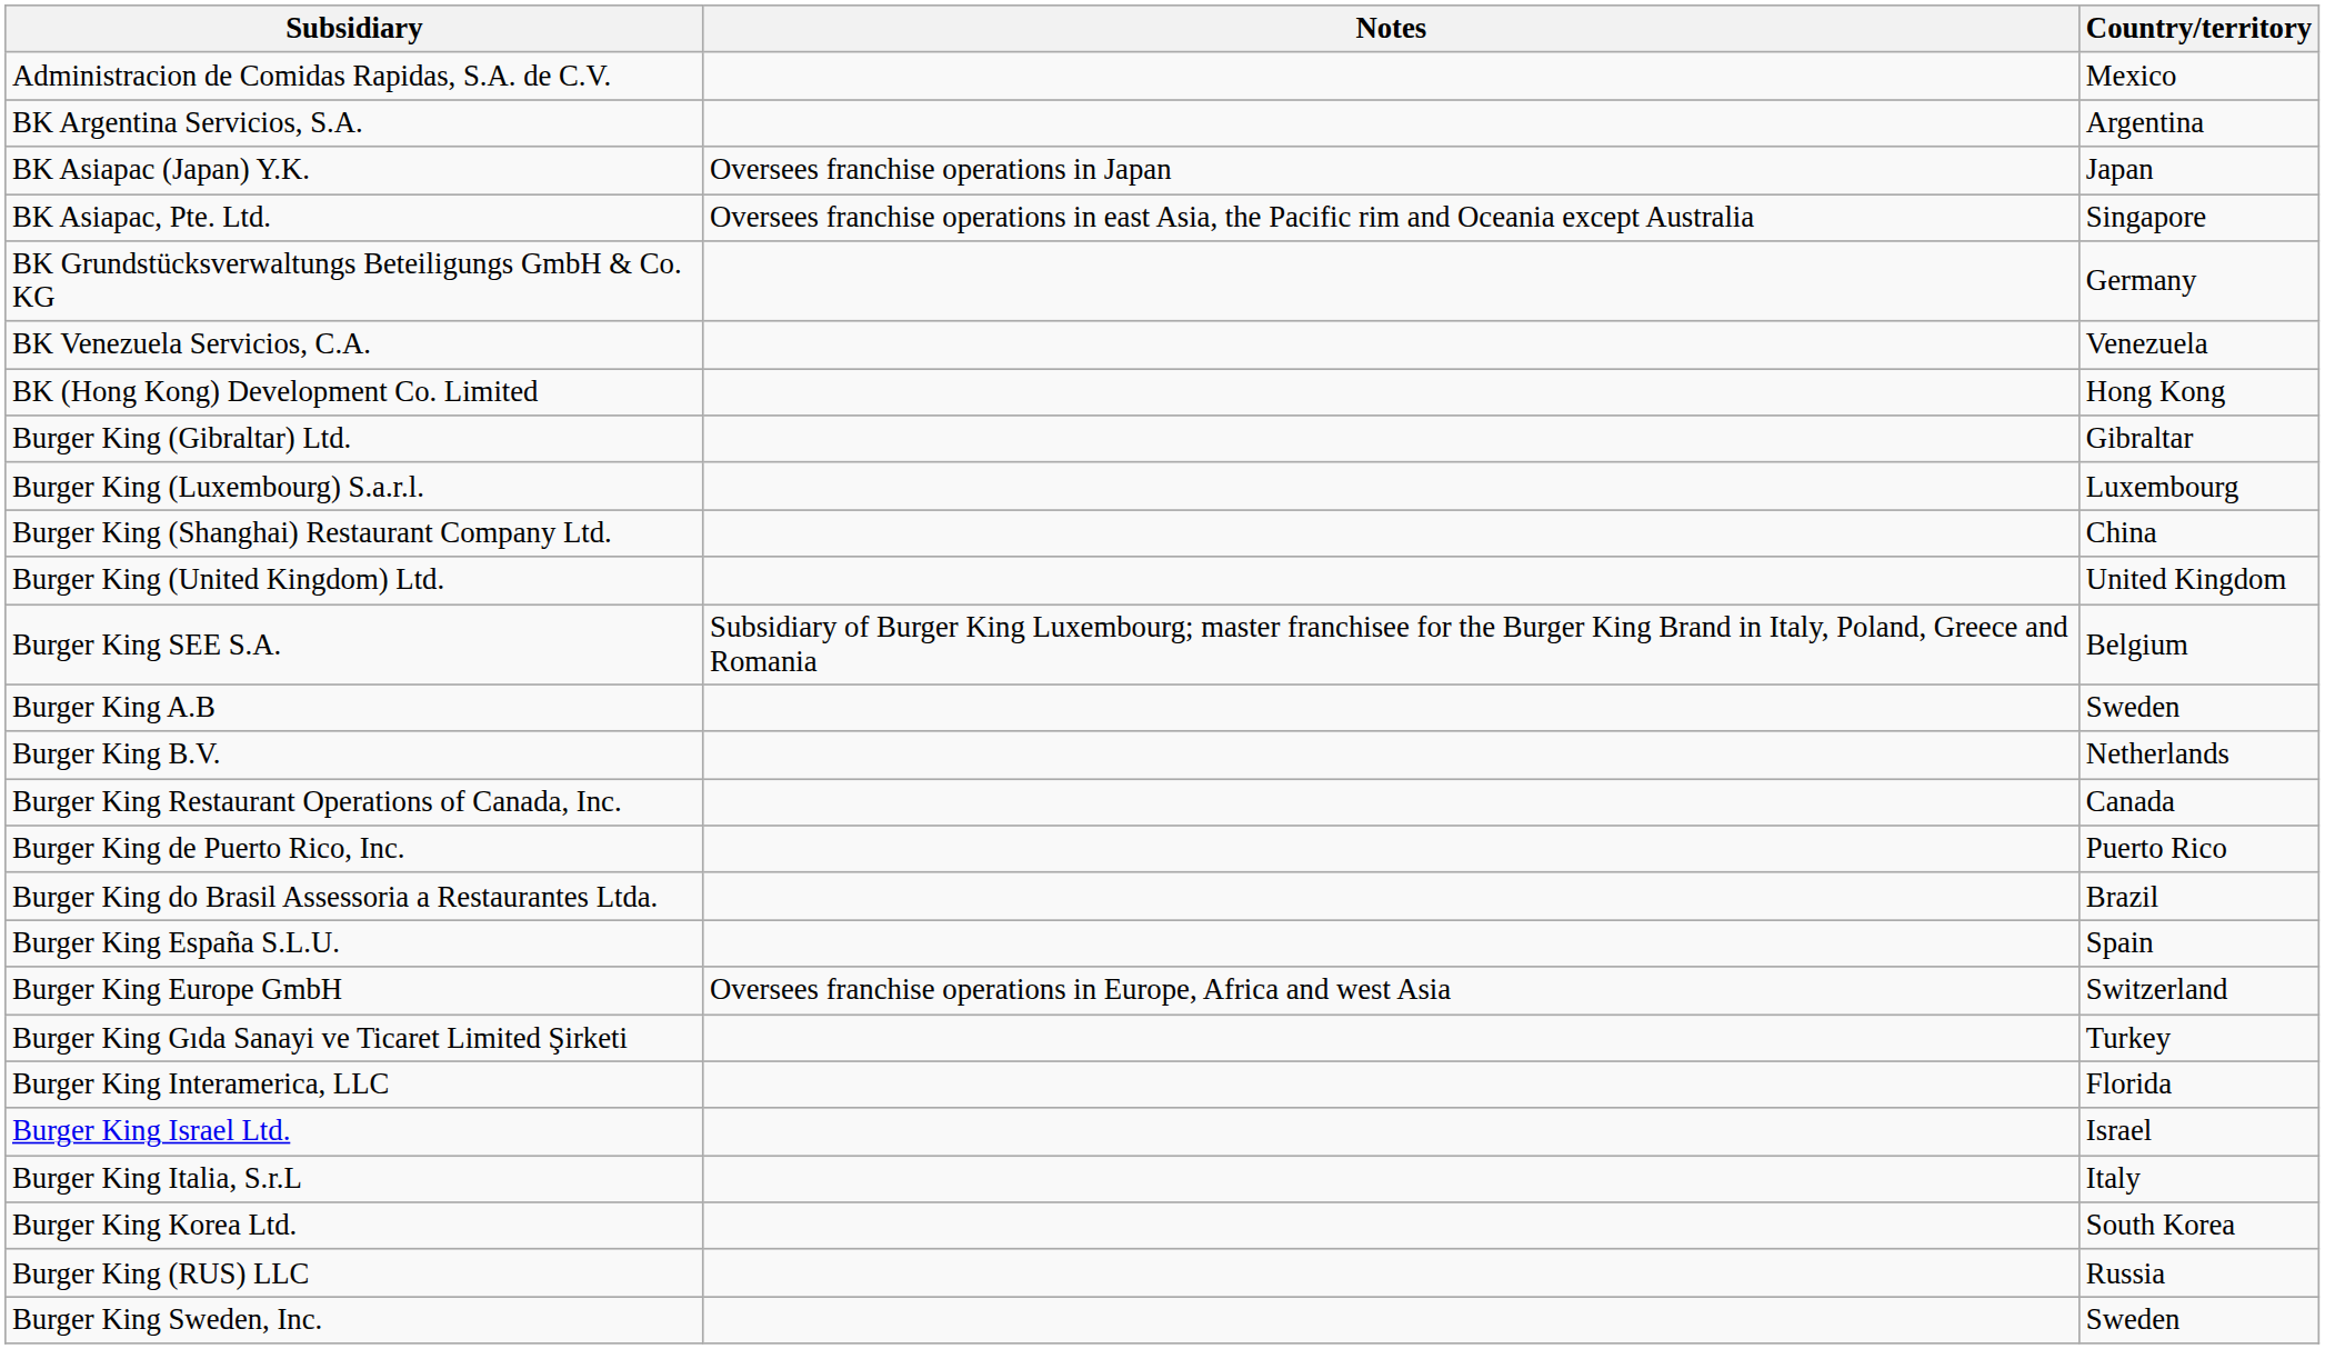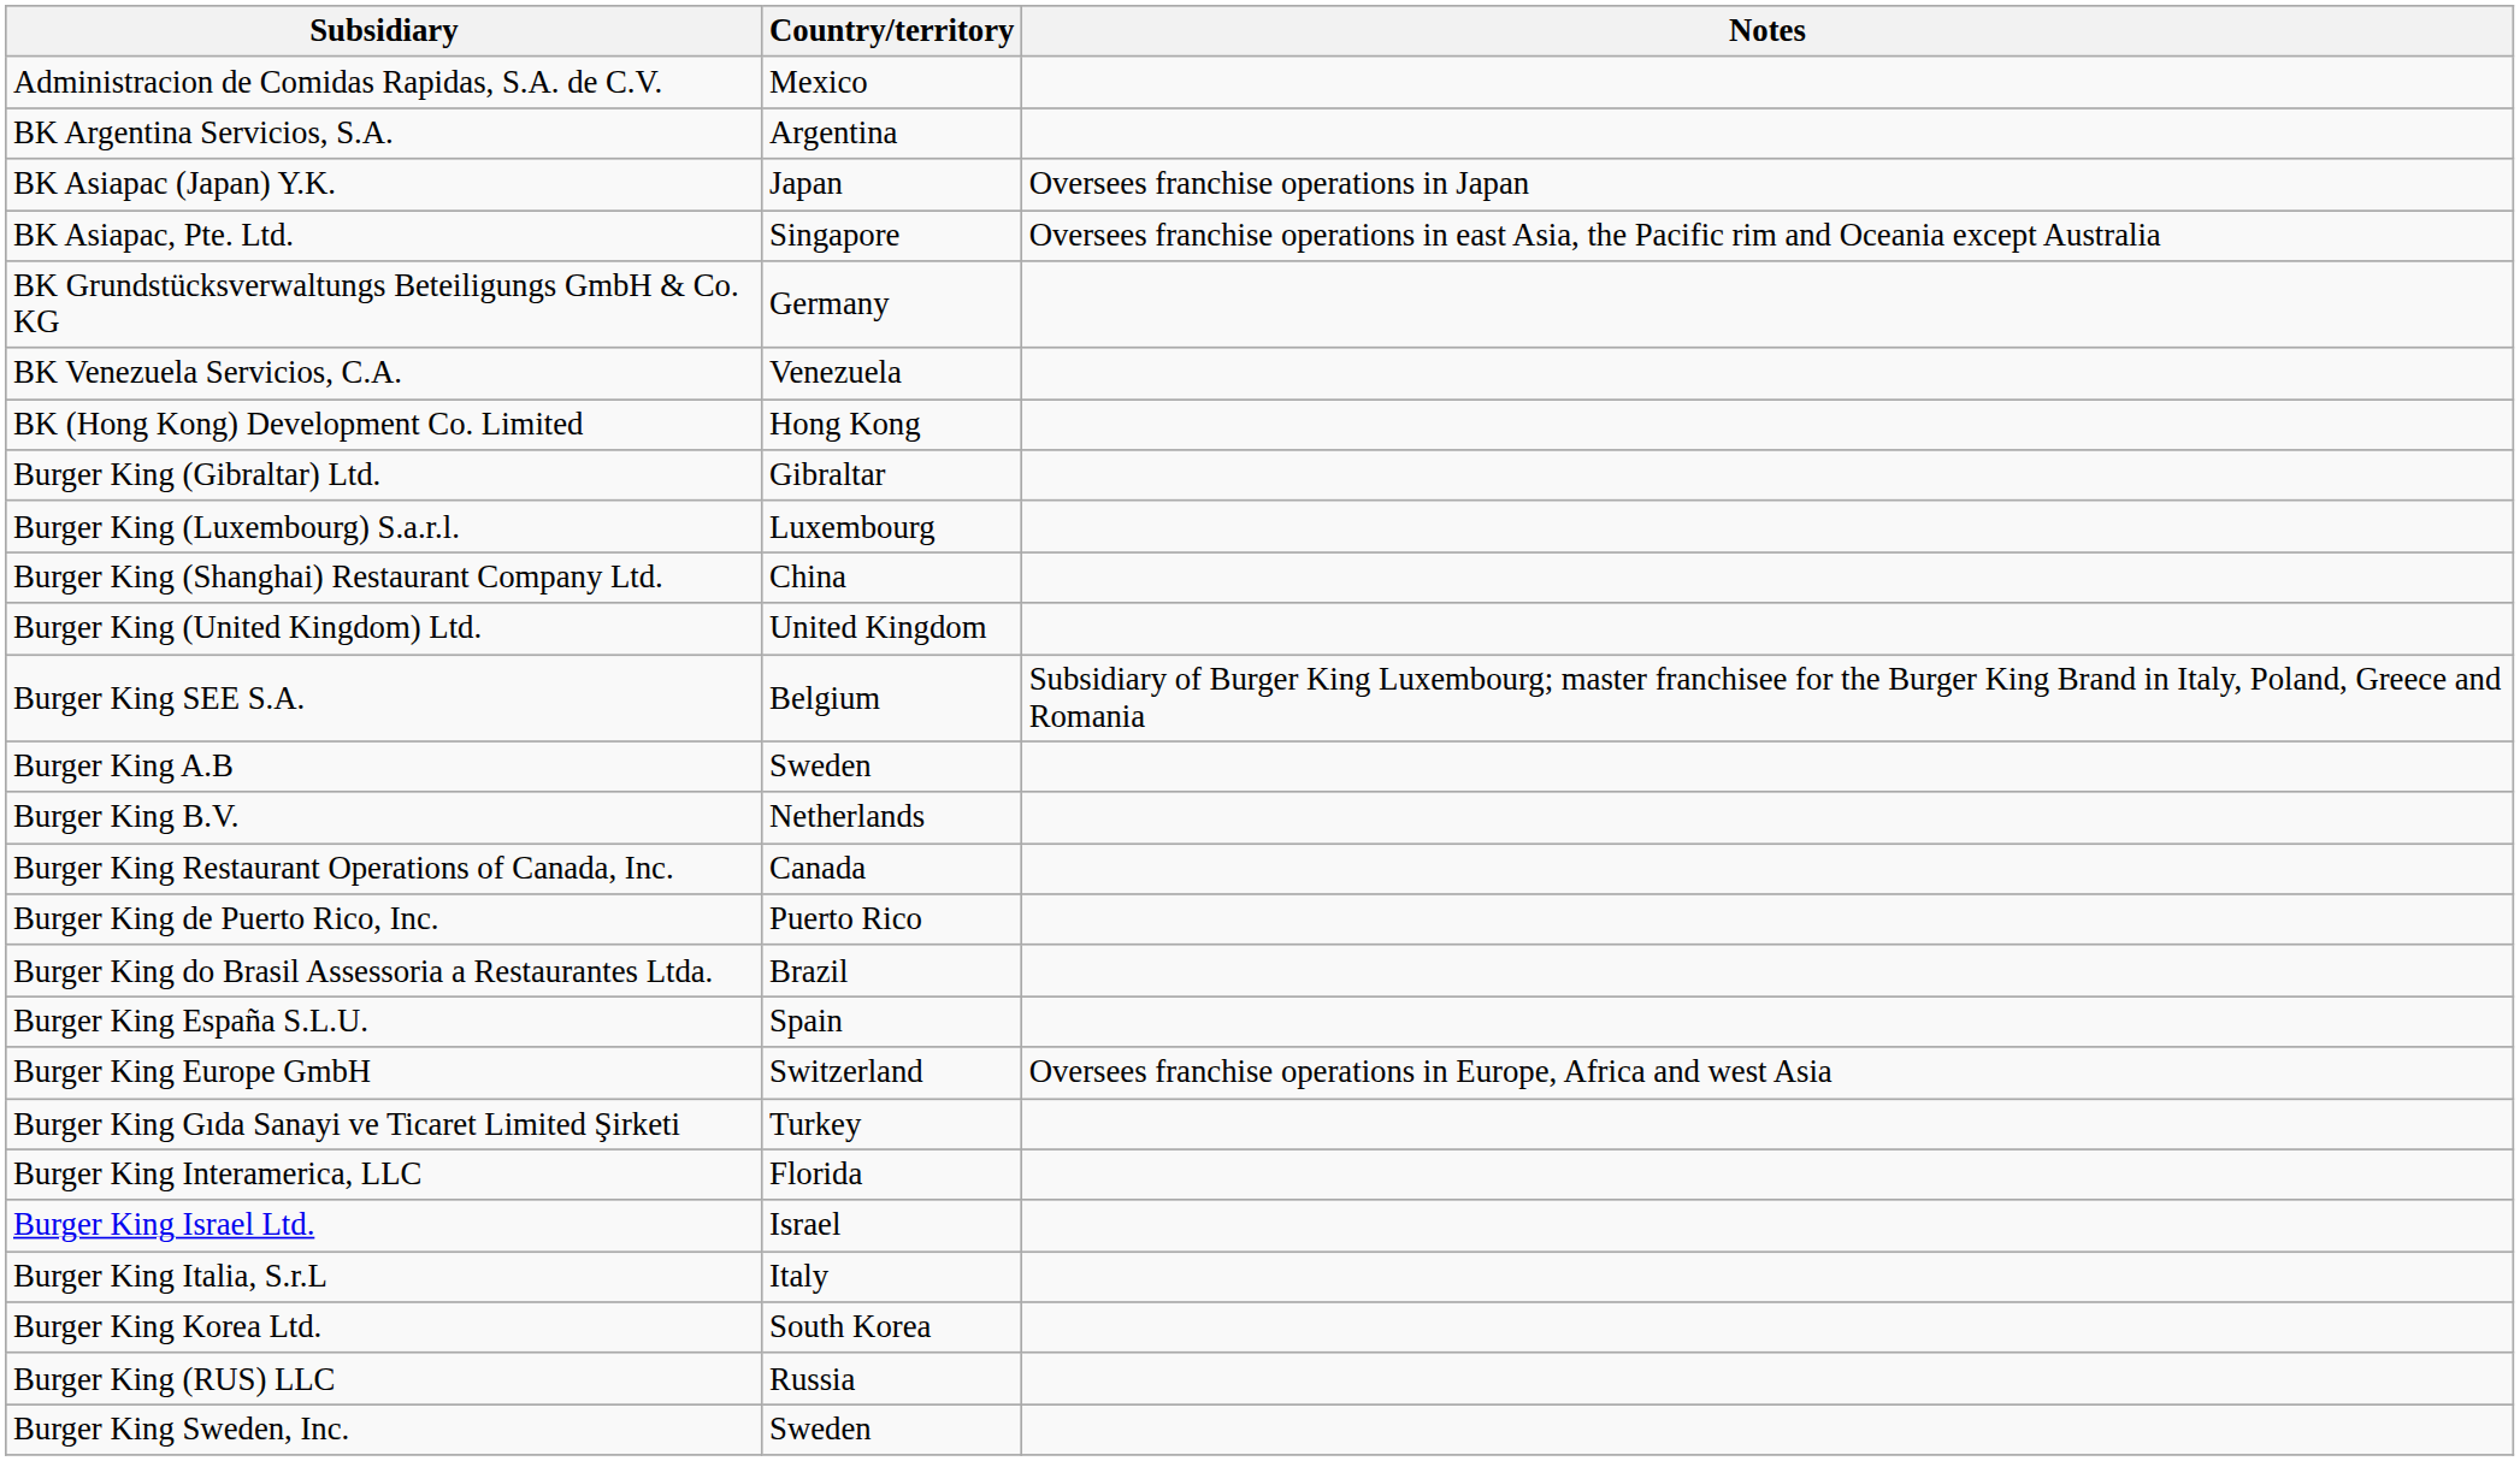 <table class="wikitable sortable">
 <tr>
 <th>Subsidiary</th>
+<th>Country/territory</th>
 <th class=unsortable>Notes</th>
-<th>Country/territory</th>
 </tr>
 <tr>
 <td>Administracion de Comidas Rapidas, S.A. de C.V.</td>
+<td>Mexico</td>
 <td></td>
-<td>Mexico</td>
 </tr>
 <tr>
 <td>BK Argentina Servicios, S.A.</td>
+<td>Argentina</td>
 <td></td>
-<td>Argentina</td>
 </tr>
 <tr>
 <td>BK Asiapac (Japan) Y.K.</td>
+<td>Japan</td>
 <td>Oversees franchise operations in Japan</td>
-<td>Japan</td>
 </tr>
 <tr>
 <td>BK Asiapac, Pte. Ltd.</td>
+<td>Singapore</td>
 <td>Oversees franchise operations in east Asia, the Pacific rim and Oceania except Australia</td>
-<td>Singapore</td>
 </tr>
 <tr>
 <td>BK Grundstücksverwaltungs Beteiligungs GmbH & Co. KG</td>
+<td>Germany</td>
 <td></td>
-<td>Germany</td>
 </tr>
 <tr>
 <td>BK Venezuela Servicios, C.A.</td>
+<td>Venezuela</td>
 <td></td>
-<td>Venezuela</td>
 </tr>
 <tr>
 <td>BK (Hong Kong) Development Co. Limited</td>
+<td>Hong Kong</td>
 <td></td>
-<td>Hong Kong</td>
 </tr>
 <tr>
 <td>Burger King (Gibraltar) Ltd.</td>
+<td>Gibraltar</td>
 <td></td>
-<td>Gibraltar</td>
 </tr>
 <tr>
 <td>Burger King (Luxembourg) S.a.r.l.</td>
+<td>Luxembourg</td>
 <td></td>
-<td>Luxembourg</td>
 </tr>
 <tr>
 <td>Burger King (Shanghai) Restaurant Company Ltd.</td>
+<td>China</td>
 <td></td>
-<td>China</td>
 </tr>
 <tr>
 <td>Burger King (United Kingdom) Ltd.</td>
+<td>United Kingdom</td>
 <td></td>
-<td>United Kingdom</td>
 </tr>
 <tr>
 <td>Burger King SEE S.A.</td>
+<td>Belgium</td>
 <td>Subsidiary of Burger King Luxembourg; master franchisee for the Burger King Brand in Italy, Poland, Greece and Romania</td>
-<td>Belgium</td>
 </tr>
 <tr>
 <td>Burger King A.B</td>
+<td>Sweden</td>
 <td></td>
-<td>Sweden</td>
 </tr>
 <tr>
 <td>Burger King B.V.</td>
+<td>Netherlands</td>
 <td></td>
-<td>Netherlands</td>
 </tr>
 <tr>
 <td>Burger King Restaurant Operations of Canada, Inc.</td>
+<td>Canada</td>
 <td></td>
-<td>Canada</td>
 </tr>
 <tr>
 <td>Burger King de Puerto Rico, Inc.</td>
+<td>Puerto Rico</td>
 <td></td>
-<td>Puerto Rico</td>
 </tr>
 <tr>
 <td>Burger King do Brasil Assessoria a Restaurantes Ltda.</td>
+<td>Brazil</td>
 <td></td>
-<td>Brazil</td>
 </tr>
 <tr>
 <td>Burger King España S.L.U.</td>
+<td>Spain</td>
 <td></td>
-<td>Spain</td>
 </tr>
 <tr>
 <td>Burger King Europe GmbH</td>
+<td>Switzerland</td>
 <td>Oversees franchise operations in Europe, Africa and west Asia</td>
-<td>Switzerland</td>
 </tr>
 <tr>
 <td>Burger King Gıda Sanayi ve Ticaret Limited Şirketi</td>
+<td>Turkey</td>
 <td></td>
-<td>Turkey</td>
 </tr>
 <tr>
 <td>Burger King Interamerica, LLC</td>
+<td>Florida</td>
 <td></td>
-<td>Florida</td>
 </tr>
 <tr>
 <td><a href='#'>Burger King Israel Ltd.</a></td>
+<td>Israel</td>
 <td></td>
-<td>Israel</td>
 </tr>
 <tr>
 <td>Burger King Italia, S.r.L</td>
+<td>Italy</td>
 <td></td>
-<td>Italy</td>
 </tr>
 <tr>
 <td>Burger King Korea Ltd.</td>
+<td>South Korea</td>
 <td></td>
-<td>South Korea</td>
 </tr>
 <tr>
 <td>Burger King (RUS) LLC</td>
+<td>Russia</td>
 <td></td>
-<td>Russia</td>
 </tr>
 <tr>
 <td>Burger King Sweden, Inc.</td>
+<td>Sweden</td>
 <td></td>
-<td>Sweden</td>
 </tr>
 </table>
